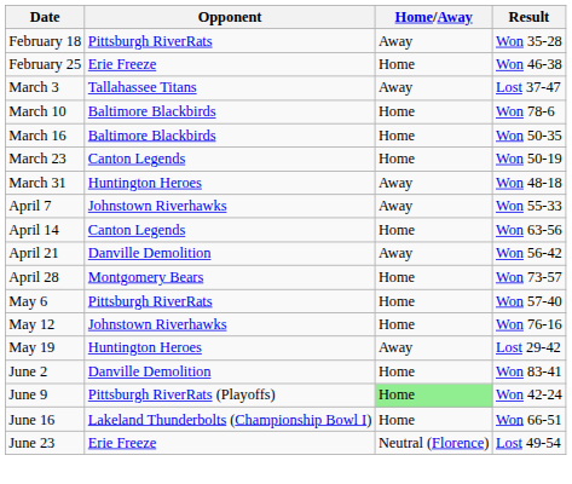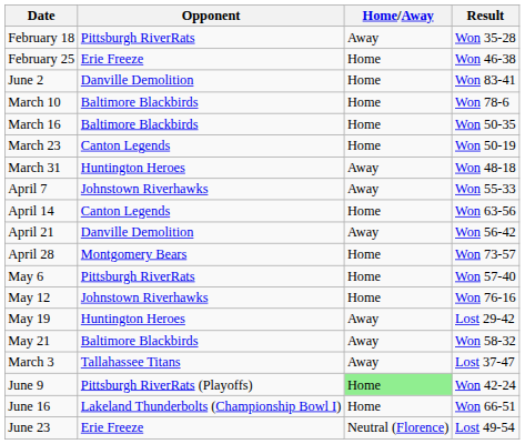 <table class="wikitable">
 <tr>
 <th>Date</th>
 <th>Opponent</th>
 <th><a href='#'>Home</a>/<a href='#'>Away</a></th>
 <th>Result</th>
 </tr>
 <tr>
 <td>February 18</td>
 <td><a href='#'>Pittsburgh RiverRats</a></td>
 <td>Away</td>
 <td><a href='#'>Won</a> 35-28</td>
 </tr>
 <tr>
 <td>February 25</td>
 <td><a href='#'>Erie Freeze</a></td>
 <td>Home</td>
 <td><a href='#'>Won</a> 46-38</td>
 </tr>
 <tr>
-<td>March 3</td>
-<td><a href='#'>Tallahassee Titans</a></td>
-<td>Away</td>
-<td><a href='#'>Lost</a> 37-47</td>
+<td>June 2</td>
+<td><a href='#'>Danville Demolition</a></td>
+<td>Home</td>
+<td><a href='#'>Won</a> 83-41</td>
 </tr>
 <tr>
 <td>March 10</td>
 <td><a href='#'>Baltimore Blackbirds</a></td>
 <td>Home</td>
 <td><a href='#'>Won</a> 78-6</td>
 </tr>
 <tr>
 <td>March 16</td>
 <td><a href='#'>Baltimore Blackbirds</a></td>
 <td>Home</td>
 <td><a href='#'>Won</a> 50-35</td>
 </tr>
 <tr>
 <td>March 23</td>
 <td><a href='#'>Canton Legends</a></td>
 <td>Home</td>
 <td><a href='#'>Won</a> 50-19</td>
 </tr>
 <tr>
 <td>March 31</td>
 <td><a href='#'>Huntington Heroes</a></td>
 <td>Away</td>
 <td><a href='#'>Won</a> 48-18</td>
 </tr>
 <tr>
 <td>April 7</td>
 <td><a href='#'>Johnstown Riverhawks</a></td>
 <td>Away</td>
 <td><a href='#'>Won</a> 55-33</td>
 </tr>
 <tr>
 <td>April 14</td>
 <td><a href='#'>Canton Legends</a></td>
 <td>Home</td>
 <td><a href='#'>Won</a> 63-56</td>
 </tr>
 <tr>
 <td>April 21</td>
 <td><a href='#'>Danville Demolition</a></td>
 <td>Away</td>
 <td><a href='#'>Won</a> 56-42</td>
 </tr>
 <tr>
 <td>April 28</td>
 <td><a href='#'>Montgomery Bears</a></td>
 <td>Home</td>
 <td><a href='#'>Won</a> 73-57</td>
 </tr>
 <tr>
 <td>May 6</td>
 <td><a href='#'>Pittsburgh RiverRats</a></td>
 <td>Home</td>
 <td><a href='#'>Won</a> 57-40</td>
 </tr>
 <tr>
 <td>May 12</td>
 <td><a href='#'>Johnstown Riverhawks</a></td>
 <td>Home</td>
 <td><a href='#'>Won</a> 76-16</td>
 </tr>
 <tr>
 <td>May 19</td>
 <td><a href='#'>Huntington Heroes</a></td>
 <td>Away</td>
 <td><a href='#'>Lost</a> 29-42</td>
 </tr>
 <tr>
-<td>June 2</td>
-<td><a href='#'>Danville Demolition</a></td>
-<td>Home</td>
-<td><a href='#'>Won</a> 83-41</td>
+<td>May 21</td>
+<td><a href='#'>Baltimore Blackbirds</a></td>
+<td>Away</td>
+<td><a href='#'>Won</a> 58-32</td>
+</tr>
+<tr>
+<td>March 3</td>
+<td><a href='#'>Tallahassee Titans</a></td>
+<td>Away</td>
+<td><a href='#'>Lost</a> 37-47</td>
 </tr>
 <tr>
 <td>June 9</td>
 <td><a href='#'>Pittsburgh RiverRats</a> (Playoffs)</td>
 <td style="background: lightgreen;">Home</td>
 <td><a href='#'>Won</a> 42-24</td>
 </tr>
 <tr>
 <td>June 16</td>
 <td><a href='#'>Lakeland Thunderbolts</a> (<a href='#'>Championship Bowl I</a>)</td>
 <td>Home</td>
 <td><a href='#'>Won</a> 66-51</td>
 </tr>
 <tr>
 <td>June 23</td>
 <td><a href='#'>Erie Freeze</a></td>
 <td>Neutral (<a href='#'>Florence</a>)</td>
 <td><a href='#'>Lost</a> 49-54</td>
 </tr>
 </table>
